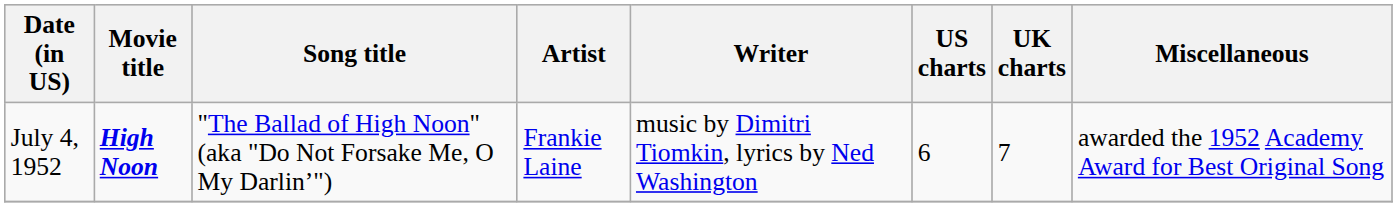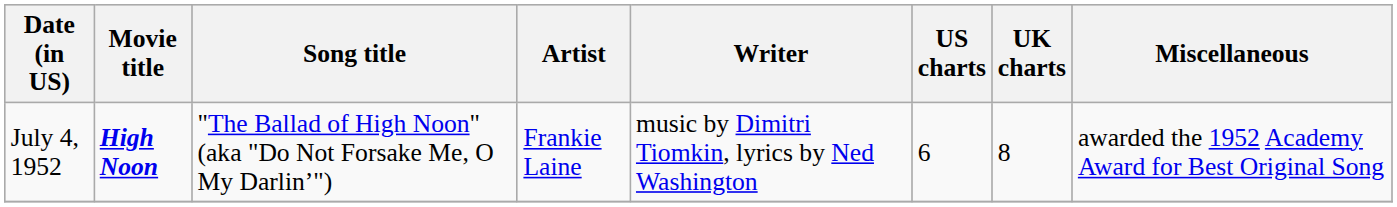 <table class="wikitable sortable">
 <tr>
 <th>Date<br>(in US)</th>
 <th>Movie title</th>
 <th>Song title</th>
 <th>Artist</th>
 <th>Writer</th>
 <th>US <br>charts</th>
 <th>UK<br>charts</th>
 <th>Miscellaneous</th>
 </tr>
 <tr>
 <td>July 4, 1952</td>
 <td><strong><em><a href='#'>High Noon</a></em></strong></td>
 <td>"<a href='#'>The Ballad of High Noon</a>" (aka "Do Not Forsake Me, O My Darlin’")</td>
 <td><a href='#'>Frankie Laine</a></td>
 <td>music by <a href='#'>Dimitri Tiomkin</a>, lyrics by <a href='#'>Ned Washington</a></td>
 <td>6</td>
-<td>7</td>
+<td>8</td>
 <td>awarded the <a href='#'>1952</a> <a href='#'>Academy Award for Best Original Song</a></td>
 </tr>
 <tr>
 </tr>
 </table>
